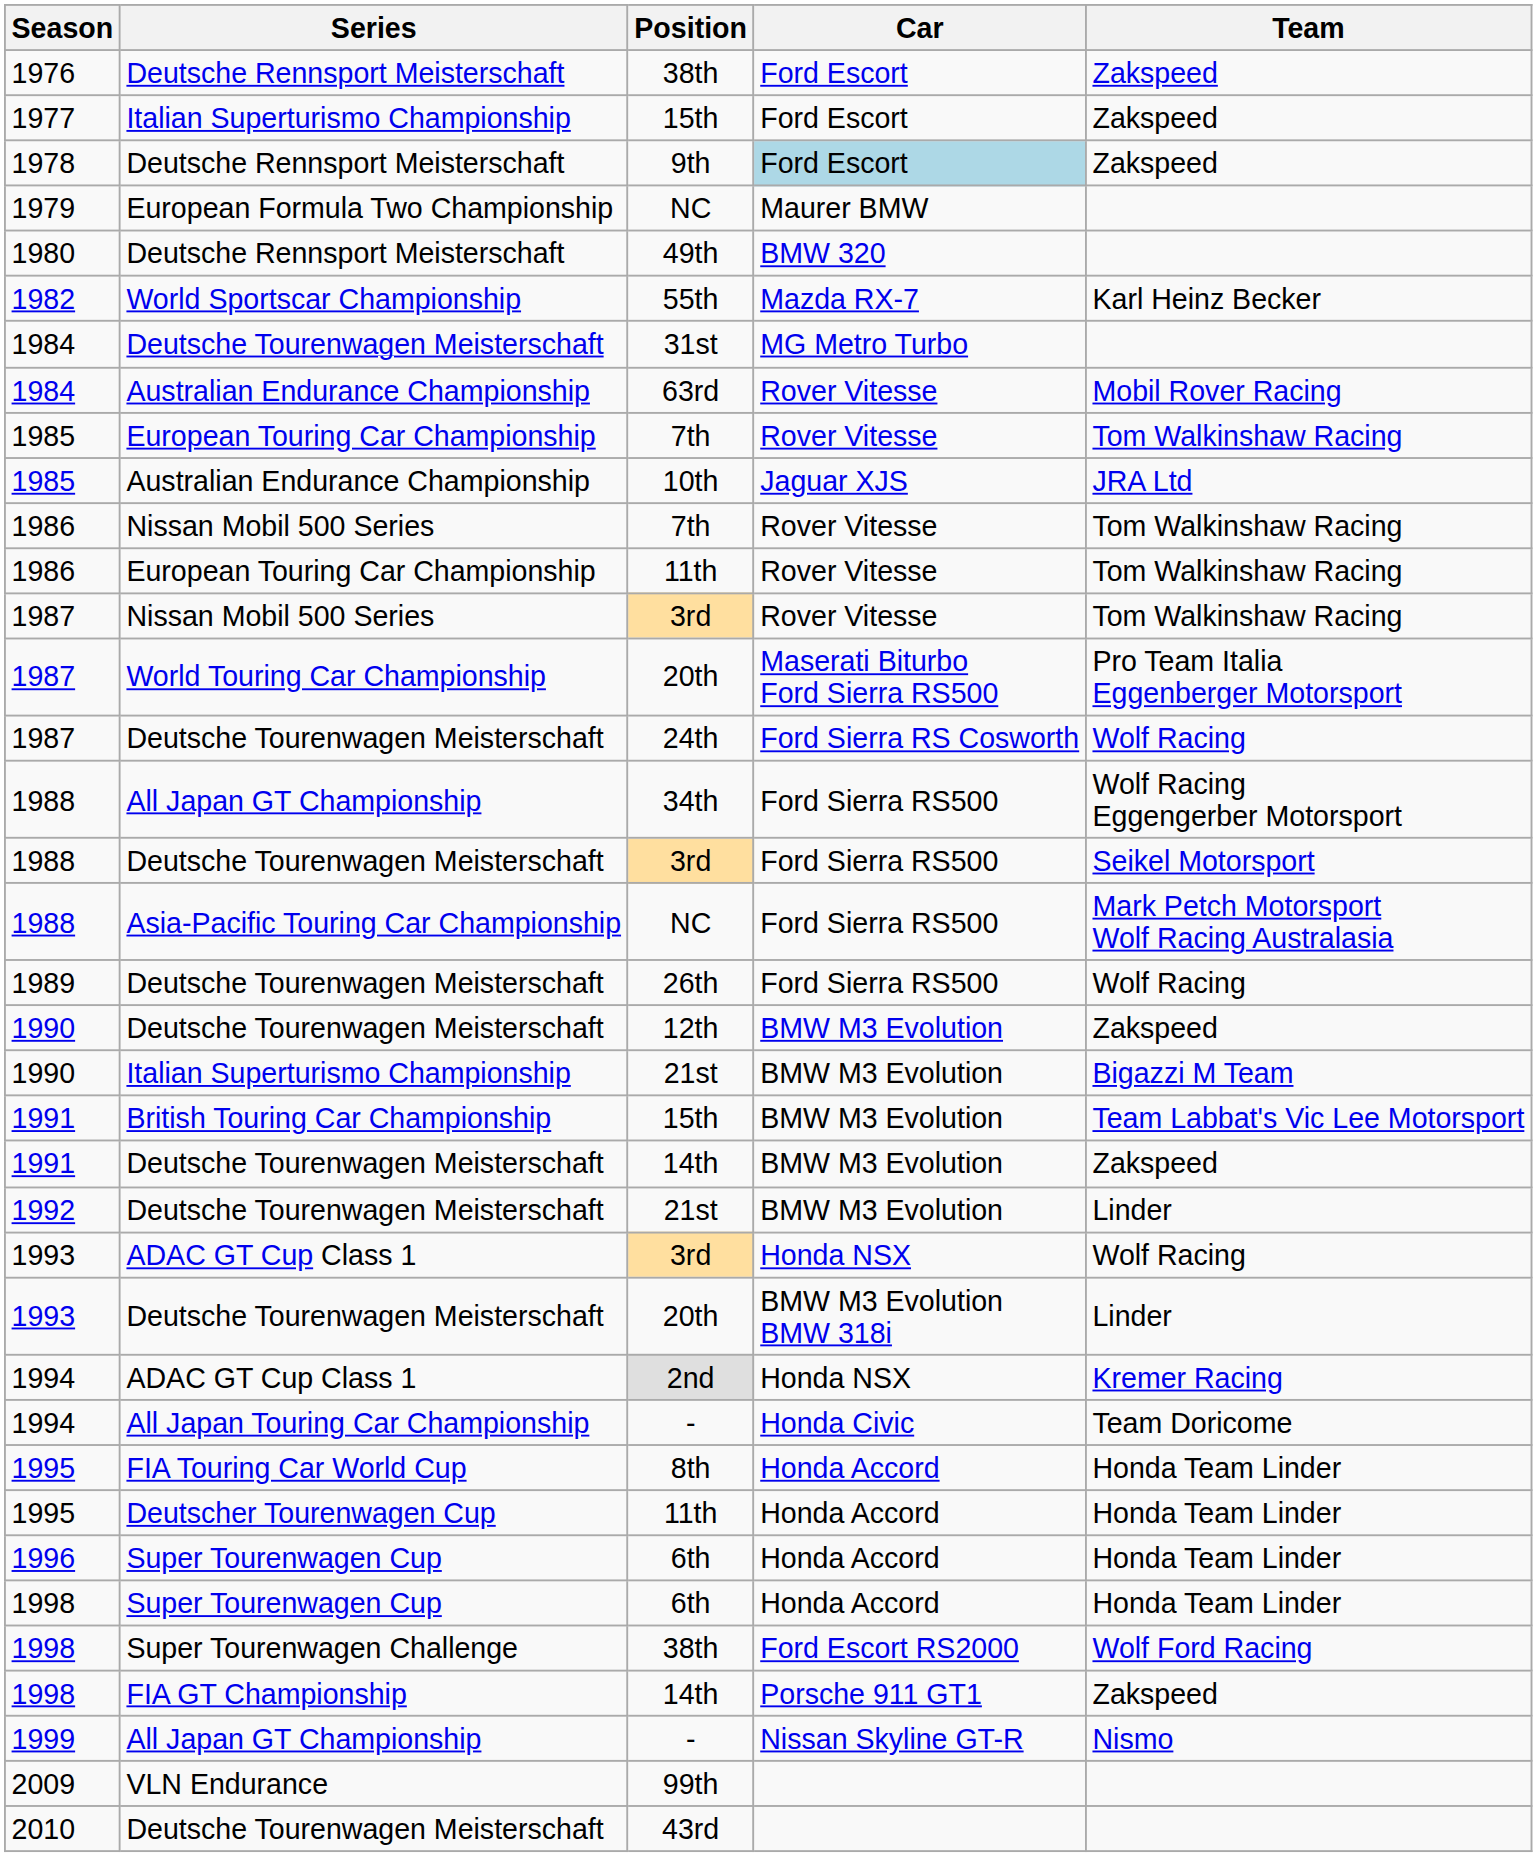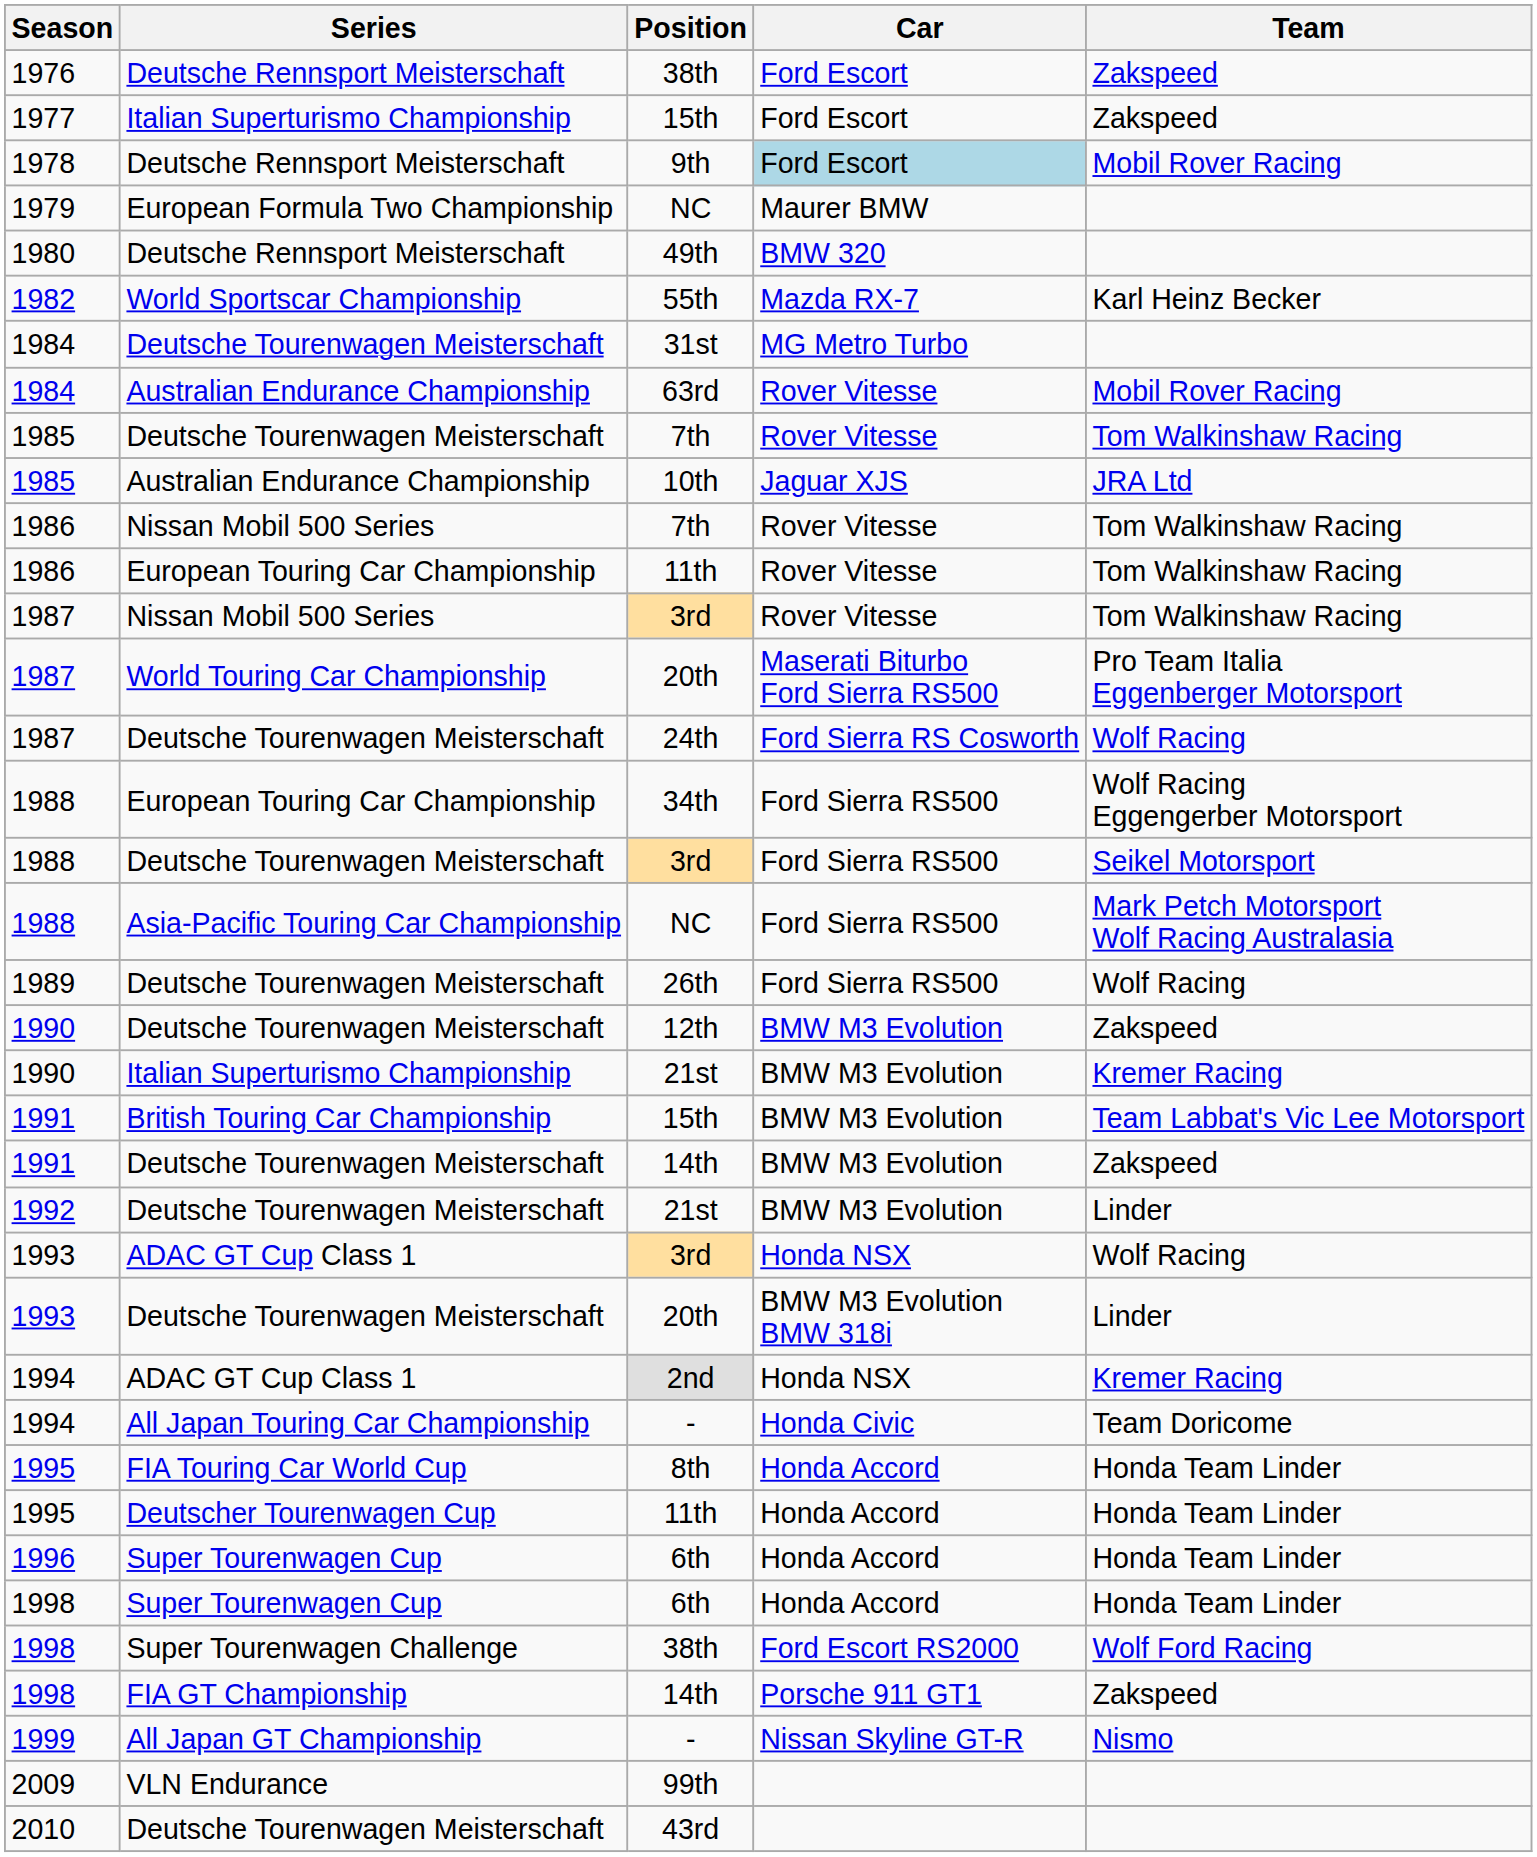 <table class="wikitable" style="font-size: 95%;">
 <tr>
 <th>Season</th>
 <th>Series</th>
 <th>Position</th>
 <th>Car</th>
 <th>Team</th>
 </tr>
 <tr>
 <td>1976</td>
 <td><a href='#'>Deutsche Rennsport Meisterschaft</a></td>
 <td align="center">38th</td>
 <td><a href='#'>Ford Escort</a></td>
 <td><a href='#'>Zakspeed</a></td>
 </tr>
 <tr>
 <td>1977</td>
 <td><a href='#'>Italian Superturismo Championship</a></td>
 <td align="center">15th</td>
 <td>Ford Escort</td>
 <td>Zakspeed</td>
 </tr>
 <tr>
 <td>1978</td>
 <td>Deutsche Rennsport Meisterschaft</td>
 <td align="center">9th</td>
 <td style="background: lightblue;">Ford Escort</td>
-<td>Zakspeed</td>
+<td><a href='#'>Mobil Rover Racing</a></td>
 </tr>
 <tr>
 <td>1979</td>
 <td>European Formula Two Championship</td>
 <td align="center">NC</td>
 <td>Maurer BMW</td>
 <td></td>
 </tr>
 <tr>
 <td>1980</td>
 <td>Deutsche Rennsport Meisterschaft</td>
 <td align="center">49th</td>
 <td><a href='#'>BMW 320</a></td>
 <td></td>
 </tr>
 <tr>
 <td><a href='#'>1982</a></td>
 <td><a href='#'>World Sportscar Championship</a></td>
 <td align="center">55th</td>
 <td><a href='#'>Mazda RX-7</a></td>
 <td>Karl Heinz Becker</td>
 </tr>
 <tr>
 <td>1984</td>
 <td><a href='#'>Deutsche Tourenwagen Meisterschaft</a></td>
 <td align="center">31st</td>
 <td><a href='#'>MG Metro Turbo</a></td>
 <td></td>
 </tr>
 <tr>
 <td><a href='#'>1984</a></td>
 <td><a href='#'>Australian Endurance Championship</a></td>
 <td align="center">63rd</td>
 <td><a href='#'>Rover Vitesse</a></td>
 <td><a href='#'>Mobil Rover Racing</a></td>
 </tr>
 <tr>
 <td>1985</td>
-<td><a href='#'>European Touring Car Championship</a></td>
+<td>Deutsche Tourenwagen Meisterschaft</td>
 <td align="center">7th</td>
 <td><a href='#'>Rover Vitesse</a></td>
 <td><a href='#'>Tom Walkinshaw Racing</a></td>
 </tr>
 <tr>
 <td><a href='#'>1985</a></td>
 <td>Australian Endurance Championship</td>
 <td align="center">10th</td>
 <td><a href='#'>Jaguar XJS</a></td>
 <td><a href='#'>JRA Ltd</a></td>
 </tr>
 <tr>
 <td>1986</td>
 <td>Nissan Mobil 500 Series</td>
 <td align="center">7th</td>
 <td>Rover Vitesse</td>
 <td>Tom Walkinshaw Racing</td>
 </tr>
 <tr>
 <td>1986</td>
 <td>European Touring Car Championship</td>
 <td align="center">11th</td>
 <td>Rover Vitesse</td>
 <td>Tom Walkinshaw Racing</td>
 </tr>
 <tr>
 <td>1987</td>
 <td>Nissan Mobil 500 Series</td>
 <td style="text-align:center; background:#ffdf9f;">3rd</td>
 <td>Rover Vitesse</td>
 <td>Tom Walkinshaw Racing</td>
 </tr>
 <tr>
 <td><a href='#'>1987</a></td>
 <td><a href='#'>World Touring Car Championship</a></td>
 <td align="center">20th</td>
 <td><a href='#'>Maserati Biturbo</a><br><a href='#'>Ford Sierra RS500</a></td>
 <td>Pro Team Italia<br><a href='#'>Eggenberger Motorsport</a></td>
 </tr>
 <tr>
 <td>1987</td>
 <td>Deutsche Tourenwagen Meisterschaft</td>
 <td align="center">24th</td>
 <td><a href='#'>Ford Sierra RS Cosworth</a></td>
 <td><a href='#'>Wolf Racing</a></td>
 </tr>
 <tr>
 <td>1988</td>
-<td><a href='#'>All Japan GT Championship</a></td>
+<td>European Touring Car Championship</td>
 <td align="center">34th</td>
 <td>Ford Sierra RS500</td>
 <td>Wolf Racing<br>Eggengerber Motorsport</td>
 </tr>
 <tr>
 <td>1988</td>
 <td>Deutsche Tourenwagen Meisterschaft</td>
 <td style="text-align:center; background:#ffdf9f;">3rd</td>
 <td>Ford Sierra RS500</td>
 <td><a href='#'>Seikel Motorsport</a></td>
 </tr>
 <tr>
 <td><a href='#'>1988</a></td>
 <td><a href='#'>Asia-Pacific Touring Car Championship</a></td>
 <td align="center">NC</td>
 <td>Ford Sierra RS500</td>
 <td><a href='#'>Mark Petch Motorsport</a><br><a href='#'>Wolf Racing Australasia</a></td>
 </tr>
 <tr>
 <td>1989</td>
 <td>Deutsche Tourenwagen Meisterschaft</td>
 <td align="center">26th</td>
 <td>Ford Sierra RS500</td>
 <td>Wolf Racing</td>
 </tr>
 <tr>
 <td><a href='#'>1990</a></td>
 <td>Deutsche Tourenwagen Meisterschaft</td>
 <td align="center">12th</td>
 <td><a href='#'>BMW M3 Evolution</a></td>
 <td>Zakspeed</td>
 </tr>
 <tr>
 <td>1990</td>
 <td><a href='#'>Italian Superturismo Championship</a></td>
 <td align="center">21st</td>
 <td>BMW M3 Evolution</td>
-<td><a href='#'>Bigazzi M Team</a></td>
+<td><a href='#'>Kremer Racing</a></td>
 </tr>
 <tr>
 <td><a href='#'>1991</a></td>
 <td><a href='#'>British Touring Car Championship</a></td>
 <td align="center">15th</td>
 <td>BMW M3 Evolution</td>
 <td><a href='#'>Team Labbat's Vic Lee Motorsport</a></td>
 </tr>
 <tr>
 <td><a href='#'>1991</a></td>
 <td>Deutsche Tourenwagen Meisterschaft</td>
 <td align="center">14th</td>
 <td>BMW M3 Evolution</td>
 <td>Zakspeed</td>
 </tr>
 <tr>
 <td><a href='#'>1992</a></td>
 <td>Deutsche Tourenwagen Meisterschaft</td>
 <td align="center">21st</td>
 <td>BMW M3 Evolution</td>
 <td>Linder</td>
 </tr>
 <tr>
 <td>1993</td>
 <td><a href='#'>ADAC GT Cup</a> Class 1</td>
 <td style="text-align:center; background:#ffdf9f;">3rd</td>
 <td><a href='#'>Honda NSX</a></td>
 <td>Wolf Racing</td>
 </tr>
 <tr>
 <td><a href='#'>1993</a></td>
 <td>Deutsche Tourenwagen Meisterschaft</td>
 <td align="center">20th</td>
 <td>BMW M3 Evolution<br><a href='#'>BMW 318i</a></td>
 <td>Linder</td>
 </tr>
 <tr>
 <td>1994</td>
 <td>ADAC GT Cup Class 1</td>
 <td style="text-align:center; background:#dfdfdf;">2nd</td>
 <td>Honda NSX</td>
 <td><a href='#'>Kremer Racing</a></td>
 </tr>
 <tr>
 <td>1994</td>
 <td><a href='#'>All Japan Touring Car Championship</a></td>
 <td align="center">-</td>
 <td><a href='#'>Honda Civic</a></td>
 <td>Team Doricome</td>
 </tr>
 <tr>
 <td><a href='#'>1995</a></td>
 <td><a href='#'>FIA Touring Car World Cup</a></td>
 <td align="center">8th</td>
 <td><a href='#'>Honda Accord</a></td>
 <td>Honda Team Linder</td>
 </tr>
 <tr>
 <td>1995</td>
 <td><a href='#'>Deutscher Tourenwagen Cup</a></td>
 <td align="center">11th</td>
 <td>Honda Accord</td>
 <td>Honda Team Linder</td>
 </tr>
 <tr>
 <td><a href='#'>1996</a></td>
 <td><a href='#'>Super Tourenwagen Cup</a></td>
 <td align="center">6th</td>
 <td>Honda Accord</td>
 <td>Honda Team Linder</td>
 </tr>
 <tr>
 <td>1998</td>
 <td><a href='#'>Super Tourenwagen Cup</a></td>
 <td align="center">6th</td>
 <td>Honda Accord</td>
 <td>Honda Team Linder</td>
 </tr>
 <tr>
 <td><a href='#'>1998</a></td>
 <td>Super Tourenwagen Challenge</td>
 <td align="center">38th</td>
 <td><a href='#'>Ford Escort RS2000</a></td>
 <td><a href='#'>Wolf Ford Racing</a></td>
 </tr>
 <tr>
 <td><a href='#'>1998</a></td>
 <td><a href='#'>FIA GT Championship</a></td>
 <td align="center">14th</td>
 <td><a href='#'>Porsche 911 GT1</a></td>
 <td>Zakspeed</td>
 </tr>
 <tr>
 <td><a href='#'>1999</a></td>
 <td><a href='#'>All Japan GT Championship</a></td>
 <td align="center">-</td>
 <td><a href='#'>Nissan Skyline GT-R</a></td>
 <td><a href='#'>Nismo</a></td>
 </tr>
 <tr>
 <td>2009</td>
 <td>VLN Endurance</td>
 <td align="center">99th</td>
 <td></td>
 <td></td>
 </tr>
 <tr>
 <td>2010</td>
 <td>Deutsche Tourenwagen Meisterschaft</td>
 <td align="center">43rd</td>
 <td></td>
 <td></td>
 </tr>
 </table>
